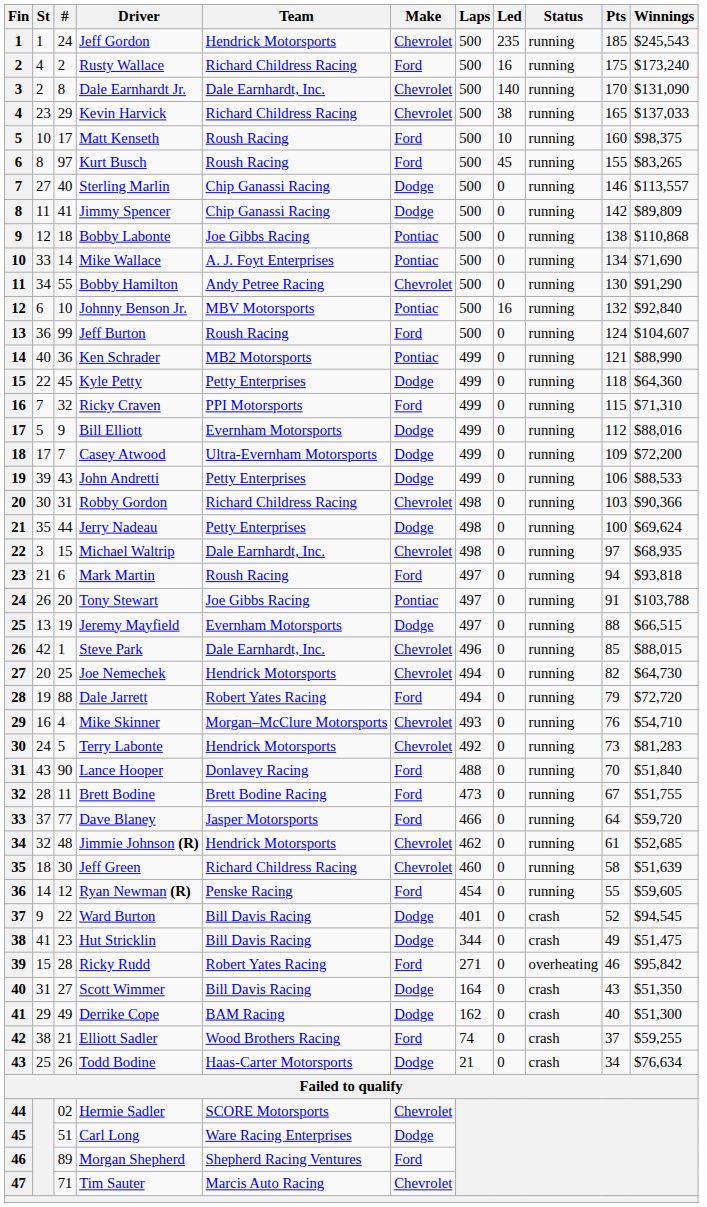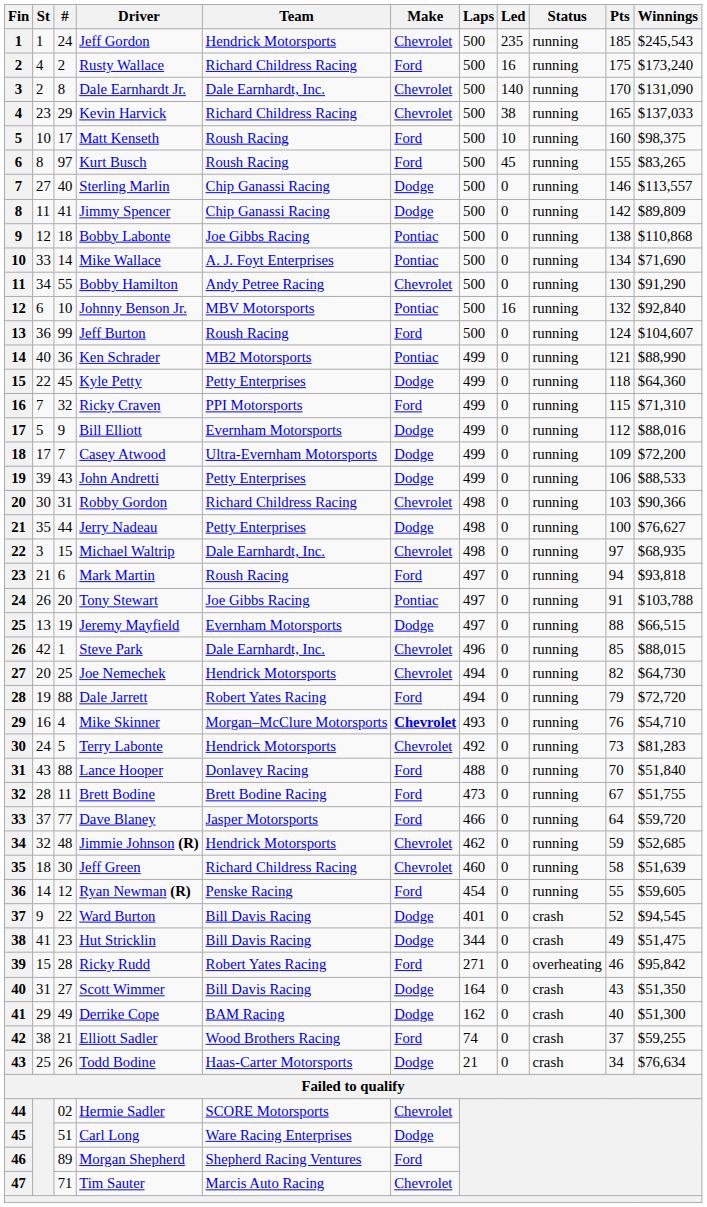 <table class="wikitable" style="font-size:95%">
 <tr>
 <th>Fin</th>
 <th>St</th>
 <th>#</th>
 <th>Driver</th>
 <th>Team</th>
 <th>Make</th>
 <th>Laps</th>
 <th>Led</th>
 <th>Status</th>
 <th>Pts</th>
 <th>Winnings</th>
 </tr>
 <tr>
 <th>1</th>
 <td>1</td>
 <td>24</td>
 <td><a href='#'>Jeff Gordon</a></td>
 <td><a href='#'>Hendrick Motorsports</a></td>
 <td><a href='#'>Chevrolet</a></td>
 <td>500</td>
 <td>235</td>
 <td>running</td>
 <td>185</td>
 <td>$245,543</td>
 </tr>
 <tr>
 <th>2</th>
 <td>4</td>
 <td>2</td>
 <td><a href='#'>Rusty Wallace</a></td>
 <td><a href='#'>Richard Childress Racing</a></td>
 <td><a href='#'>Ford</a></td>
 <td>500</td>
 <td>16</td>
 <td>running</td>
 <td>175</td>
 <td>$173,240</td>
 </tr>
 <tr>
 <th>3</th>
 <td>2</td>
 <td>8</td>
 <td><a href='#'>Dale Earnhardt Jr.</a></td>
 <td><a href='#'>Dale Earnhardt, Inc.</a></td>
 <td><a href='#'>Chevrolet</a></td>
 <td>500</td>
 <td>140</td>
 <td>running</td>
 <td>170</td>
 <td>$131,090</td>
 </tr>
 <tr>
 <th>4</th>
 <td>23</td>
 <td>29</td>
 <td><a href='#'>Kevin Harvick</a></td>
 <td><a href='#'>Richard Childress Racing</a></td>
 <td><a href='#'>Chevrolet</a></td>
 <td>500</td>
 <td>38</td>
 <td>running</td>
 <td>165</td>
 <td>$137,033</td>
 </tr>
 <tr>
 <th>5</th>
 <td>10</td>
 <td>17</td>
 <td><a href='#'>Matt Kenseth</a></td>
 <td><a href='#'>Roush Racing</a></td>
 <td><a href='#'>Ford</a></td>
 <td>500</td>
 <td>10</td>
 <td>running</td>
 <td>160</td>
 <td>$98,375</td>
 </tr>
 <tr>
 <th>6</th>
 <td>8</td>
 <td>97</td>
 <td><a href='#'>Kurt Busch</a></td>
 <td><a href='#'>Roush Racing</a></td>
 <td><a href='#'>Ford</a></td>
 <td>500</td>
 <td>45</td>
 <td>running</td>
 <td>155</td>
 <td>$83,265</td>
 </tr>
 <tr>
 <th>7</th>
 <td>27</td>
 <td>40</td>
 <td><a href='#'>Sterling Marlin</a></td>
 <td><a href='#'>Chip Ganassi Racing</a></td>
 <td><a href='#'>Dodge</a></td>
 <td>500</td>
 <td>0</td>
 <td>running</td>
 <td>146</td>
 <td>$113,557</td>
 </tr>
 <tr>
 <th>8</th>
 <td>11</td>
 <td>41</td>
 <td><a href='#'>Jimmy Spencer</a></td>
 <td><a href='#'>Chip Ganassi Racing</a></td>
 <td><a href='#'>Dodge</a></td>
 <td>500</td>
 <td>0</td>
 <td>running</td>
 <td>142</td>
 <td>$89,809</td>
 </tr>
 <tr>
 <th>9</th>
 <td>12</td>
 <td>18</td>
 <td><a href='#'>Bobby Labonte</a></td>
 <td><a href='#'>Joe Gibbs Racing</a></td>
 <td><a href='#'>Pontiac</a></td>
 <td>500</td>
 <td>0</td>
 <td>running</td>
 <td>138</td>
 <td>$110,868</td>
 </tr>
 <tr>
 <th>10</th>
 <td>33</td>
 <td>14</td>
 <td><a href='#'>Mike Wallace</a></td>
 <td><a href='#'>A. J. Foyt Enterprises</a></td>
 <td><a href='#'>Pontiac</a></td>
 <td>500</td>
 <td>0</td>
 <td>running</td>
 <td>134</td>
 <td>$71,690</td>
 </tr>
 <tr>
 <th>11</th>
 <td>34</td>
 <td>55</td>
 <td><a href='#'>Bobby Hamilton</a></td>
 <td><a href='#'>Andy Petree Racing</a></td>
 <td><a href='#'>Chevrolet</a></td>
 <td>500</td>
 <td>0</td>
 <td>running</td>
 <td>130</td>
 <td>$91,290</td>
 </tr>
 <tr>
 <th>12</th>
 <td>6</td>
 <td>10</td>
 <td><a href='#'>Johnny Benson Jr.</a></td>
 <td><a href='#'>MBV Motorsports</a></td>
 <td><a href='#'>Pontiac</a></td>
 <td>500</td>
 <td>16</td>
 <td>running</td>
 <td>132</td>
 <td>$92,840</td>
 </tr>
 <tr>
 <th>13</th>
 <td>36</td>
 <td>99</td>
 <td><a href='#'>Jeff Burton</a></td>
 <td><a href='#'>Roush Racing</a></td>
 <td><a href='#'>Ford</a></td>
 <td>500</td>
 <td>0</td>
 <td>running</td>
 <td>124</td>
 <td>$104,607</td>
 </tr>
 <tr>
 <th>14</th>
 <td>40</td>
 <td>36</td>
 <td><a href='#'>Ken Schrader</a></td>
 <td><a href='#'>MB2 Motorsports</a></td>
 <td><a href='#'>Pontiac</a></td>
 <td>499</td>
 <td>0</td>
 <td>running</td>
 <td>121</td>
 <td>$88,990</td>
 </tr>
 <tr>
 <th>15</th>
 <td>22</td>
 <td>45</td>
 <td><a href='#'>Kyle Petty</a></td>
 <td><a href='#'>Petty Enterprises</a></td>
 <td><a href='#'>Dodge</a></td>
 <td>499</td>
 <td>0</td>
 <td>running</td>
 <td>118</td>
 <td>$64,360</td>
 </tr>
 <tr>
 <th>16</th>
 <td>7</td>
 <td>32</td>
 <td><a href='#'>Ricky Craven</a></td>
 <td><a href='#'>PPI Motorsports</a></td>
 <td><a href='#'>Ford</a></td>
 <td>499</td>
 <td>0</td>
 <td>running</td>
 <td>115</td>
 <td>$71,310</td>
 </tr>
 <tr>
 <th>17</th>
 <td>5</td>
 <td>9</td>
 <td><a href='#'>Bill Elliott</a></td>
 <td><a href='#'>Evernham Motorsports</a></td>
 <td><a href='#'>Dodge</a></td>
 <td>499</td>
 <td>0</td>
 <td>running</td>
 <td>112</td>
 <td>$88,016</td>
 </tr>
 <tr>
 <th>18</th>
 <td>17</td>
 <td>7</td>
 <td><a href='#'>Casey Atwood</a></td>
 <td><a href='#'>Ultra-Evernham Motorsports</a></td>
 <td><a href='#'>Dodge</a></td>
 <td>499</td>
 <td>0</td>
 <td>running</td>
 <td>109</td>
 <td>$72,200</td>
 </tr>
 <tr>
 <th>19</th>
 <td>39</td>
 <td>43</td>
 <td><a href='#'>John Andretti</a></td>
 <td><a href='#'>Petty Enterprises</a></td>
 <td><a href='#'>Dodge</a></td>
 <td>499</td>
 <td>0</td>
 <td>running</td>
 <td>106</td>
 <td>$88,533</td>
 </tr>
 <tr>
 <th>20</th>
 <td>30</td>
 <td>31</td>
 <td><a href='#'>Robby Gordon</a></td>
 <td><a href='#'>Richard Childress Racing</a></td>
 <td><a href='#'>Chevrolet</a></td>
 <td>498</td>
 <td>0</td>
 <td>running</td>
 <td>103</td>
 <td>$90,366</td>
 </tr>
 <tr>
 <th>21</th>
 <td>35</td>
 <td>44</td>
 <td><a href='#'>Jerry Nadeau</a></td>
 <td><a href='#'>Petty Enterprises</a></td>
 <td><a href='#'>Dodge</a></td>
 <td>498</td>
 <td>0</td>
 <td>running</td>
 <td>100</td>
-<td>$69,624</td>
+<td>$76,627</td>
 </tr>
 <tr>
 <th>22</th>
 <td>3</td>
 <td>15</td>
 <td><a href='#'>Michael Waltrip</a></td>
 <td><a href='#'>Dale Earnhardt, Inc.</a></td>
 <td><a href='#'>Chevrolet</a></td>
 <td>498</td>
 <td>0</td>
 <td>running</td>
 <td>97</td>
 <td>$68,935</td>
 </tr>
 <tr>
 <th>23</th>
 <td>21</td>
 <td>6</td>
 <td><a href='#'>Mark Martin</a></td>
 <td><a href='#'>Roush Racing</a></td>
 <td><a href='#'>Ford</a></td>
 <td>497</td>
 <td>0</td>
 <td>running</td>
 <td>94</td>
 <td>$93,818</td>
 </tr>
 <tr>
 <th>24</th>
 <td>26</td>
 <td>20</td>
 <td><a href='#'>Tony Stewart</a></td>
 <td><a href='#'>Joe Gibbs Racing</a></td>
 <td><a href='#'>Pontiac</a></td>
 <td>497</td>
 <td>0</td>
 <td>running</td>
 <td>91</td>
 <td>$103,788</td>
 </tr>
 <tr>
 <th>25</th>
 <td>13</td>
 <td>19</td>
 <td><a href='#'>Jeremy Mayfield</a></td>
 <td><a href='#'>Evernham Motorsports</a></td>
 <td><a href='#'>Dodge</a></td>
 <td>497</td>
 <td>0</td>
 <td>running</td>
 <td>88</td>
 <td>$66,515</td>
 </tr>
 <tr>
 <th>26</th>
 <td>42</td>
 <td>1</td>
 <td><a href='#'>Steve Park</a></td>
 <td><a href='#'>Dale Earnhardt, Inc.</a></td>
 <td><a href='#'>Chevrolet</a></td>
 <td>496</td>
 <td>0</td>
 <td>running</td>
 <td>85</td>
 <td>$88,015</td>
 </tr>
 <tr>
 <th>27</th>
 <td>20</td>
 <td>25</td>
 <td><a href='#'>Joe Nemechek</a></td>
 <td><a href='#'>Hendrick Motorsports</a></td>
 <td><a href='#'>Chevrolet</a></td>
 <td>494</td>
 <td>0</td>
 <td>running</td>
 <td>82</td>
 <td>$64,730</td>
 </tr>
 <tr>
 <th>28</th>
 <td>19</td>
 <td>88</td>
 <td><a href='#'>Dale Jarrett</a></td>
 <td><a href='#'>Robert Yates Racing</a></td>
 <td><a href='#'>Ford</a></td>
 <td>494</td>
 <td>0</td>
 <td>running</td>
 <td>79</td>
 <td>$72,720</td>
 </tr>
 <tr>
 <th>29</th>
 <td>16</td>
 <td>4</td>
 <td><a href='#'>Mike Skinner</a></td>
 <td><a href='#'>Morgan–McClure Motorsports</a></td>
-<td><a href='#'>Chevrolet</a></td>
+<td><strong><a href='#'>Chevrolet</a></strong></td>
 <td>493</td>
 <td>0</td>
 <td>running</td>
 <td>76</td>
 <td>$54,710</td>
 </tr>
 <tr>
 <th>30</th>
 <td>24</td>
 <td>5</td>
 <td><a href='#'>Terry Labonte</a></td>
 <td><a href='#'>Hendrick Motorsports</a></td>
 <td><a href='#'>Chevrolet</a></td>
 <td>492</td>
 <td>0</td>
 <td>running</td>
 <td>73</td>
 <td>$81,283</td>
 </tr>
 <tr>
 <th>31</th>
 <td>43</td>
-<td>90</td>
+<td>88</td>
 <td><a href='#'>Lance Hooper</a></td>
 <td><a href='#'>Donlavey Racing</a></td>
 <td><a href='#'>Ford</a></td>
 <td>488</td>
 <td>0</td>
 <td>running</td>
 <td>70</td>
 <td>$51,840</td>
 </tr>
 <tr>
 <th>32</th>
 <td>28</td>
 <td>11</td>
 <td><a href='#'>Brett Bodine</a></td>
 <td><a href='#'>Brett Bodine Racing</a></td>
 <td><a href='#'>Ford</a></td>
 <td>473</td>
 <td>0</td>
 <td>running</td>
 <td>67</td>
 <td>$51,755</td>
 </tr>
 <tr>
 <th>33</th>
 <td>37</td>
 <td>77</td>
 <td><a href='#'>Dave Blaney</a></td>
 <td><a href='#'>Jasper Motorsports</a></td>
 <td><a href='#'>Ford</a></td>
 <td>466</td>
 <td>0</td>
 <td>running</td>
 <td>64</td>
 <td>$59,720</td>
 </tr>
 <tr>
 <th>34</th>
 <td>32</td>
 <td>48</td>
 <td><a href='#'>Jimmie Johnson</a> <strong>(R)</strong></td>
 <td><a href='#'>Hendrick Motorsports</a></td>
 <td><a href='#'>Chevrolet</a></td>
 <td>462</td>
 <td>0</td>
 <td>running</td>
-<td>61</td>
+<td>59</td>
 <td>$52,685</td>
 </tr>
 <tr>
 <th>35</th>
 <td>18</td>
 <td>30</td>
 <td><a href='#'>Jeff Green</a></td>
 <td><a href='#'>Richard Childress Racing</a></td>
 <td><a href='#'>Chevrolet</a></td>
 <td>460</td>
 <td>0</td>
 <td>running</td>
 <td>58</td>
 <td>$51,639</td>
 </tr>
 <tr>
 <th>36</th>
 <td>14</td>
 <td>12</td>
 <td><a href='#'>Ryan Newman</a> <strong>(R)</strong></td>
 <td><a href='#'>Penske Racing</a></td>
 <td><a href='#'>Ford</a></td>
 <td>454</td>
 <td>0</td>
 <td>running</td>
 <td>55</td>
 <td>$59,605</td>
 </tr>
 <tr>
 <th>37</th>
 <td>9</td>
 <td>22</td>
 <td><a href='#'>Ward Burton</a></td>
 <td><a href='#'>Bill Davis Racing</a></td>
 <td><a href='#'>Dodge</a></td>
 <td>401</td>
 <td>0</td>
 <td>crash</td>
 <td>52</td>
 <td>$94,545</td>
 </tr>
 <tr>
 <th>38</th>
 <td>41</td>
 <td>23</td>
 <td><a href='#'>Hut Stricklin</a></td>
 <td><a href='#'>Bill Davis Racing</a></td>
 <td><a href='#'>Dodge</a></td>
 <td>344</td>
 <td>0</td>
 <td>crash</td>
 <td>49</td>
 <td>$51,475</td>
 </tr>
 <tr>
 <th>39</th>
 <td>15</td>
 <td>28</td>
 <td><a href='#'>Ricky Rudd</a></td>
 <td><a href='#'>Robert Yates Racing</a></td>
 <td><a href='#'>Ford</a></td>
 <td>271</td>
 <td>0</td>
 <td>overheating</td>
 <td>46</td>
 <td>$95,842</td>
 </tr>
 <tr>
 <th>40</th>
 <td>31</td>
 <td>27</td>
 <td><a href='#'>Scott Wimmer</a></td>
 <td><a href='#'>Bill Davis Racing</a></td>
 <td><a href='#'>Dodge</a></td>
 <td>164</td>
 <td>0</td>
 <td>crash</td>
 <td>43</td>
 <td>$51,350</td>
 </tr>
 <tr>
 <th>41</th>
 <td>29</td>
 <td>49</td>
 <td><a href='#'>Derrike Cope</a></td>
 <td><a href='#'>BAM Racing</a></td>
 <td><a href='#'>Dodge</a></td>
 <td>162</td>
 <td>0</td>
 <td>crash</td>
 <td>40</td>
 <td>$51,300</td>
 </tr>
 <tr>
 <th>42</th>
 <td>38</td>
 <td>21</td>
 <td><a href='#'>Elliott Sadler</a></td>
 <td><a href='#'>Wood Brothers Racing</a></td>
 <td><a href='#'>Ford</a></td>
 <td>74</td>
 <td>0</td>
 <td>crash</td>
 <td>37</td>
 <td>$59,255</td>
 </tr>
 <tr>
 <th>43</th>
 <td>25</td>
 <td>26</td>
 <td><a href='#'>Todd Bodine</a></td>
 <td><a href='#'>Haas-Carter Motorsports</a></td>
 <td><a href='#'>Dodge</a></td>
 <td>21</td>
 <td>0</td>
 <td>crash</td>
 <td>34</td>
 <td>$76,634</td>
 </tr>
 <tr>
 <th colspan="11">Failed to qualify</th>
 </tr>
 <tr>
 <th>44</th>
 <th rowspan="4"></th>
 <td>02</td>
 <td><a href='#'>Hermie Sadler</a></td>
 <td><a href='#'>SCORE Motorsports</a></td>
 <td><a href='#'>Chevrolet</a></td>
 <th colspan="5" rowspan="4"></th>
 </tr>
 <tr>
 <th>45</th>
 <td>51</td>
 <td><a href='#'>Carl Long</a></td>
 <td><a href='#'>Ware Racing Enterprises</a></td>
 <td><a href='#'>Dodge</a></td>
 </tr>
 <tr>
 <th>46</th>
 <td>89</td>
 <td><a href='#'>Morgan Shepherd</a></td>
 <td><a href='#'>Shepherd Racing Ventures</a></td>
 <td><a href='#'>Ford</a></td>
 </tr>
 <tr>
 <th>47</th>
 <td>71</td>
 <td><a href='#'>Tim Sauter</a></td>
 <td><a href='#'>Marcis Auto Racing</a></td>
 <td><a href='#'>Chevrolet</a></td>
 </tr>
 <tr>
 <th colspan="11"></th>
 </tr>
 </table>
